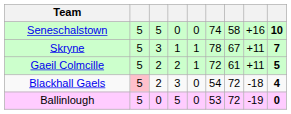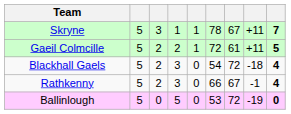 <table class="wikitable" style="text-align:center">
 <tr>
 <th style="width:175px;">Team</th>
 <th width="20"></th>
 <th width="20"></th>
 <th width="20"></th>
 <th width="20"></th>
 <th width="20"></th>
 <th width="20"></th>
 <th width="20"></th>
 <th width="20"></th>
-</tr>
-<tr style="background:#cfc;">
-<td><a href='#'>Seneschalstown</a></td>
-<td>5</td>
-<td>5</td>
-<td>0</td>
-<td>0</td>
-<td>74</td>
-<td>58</td>
-<td>+16</td>
-<td><strong>10</strong></td>
 </tr>
 <tr style="background:#cfc;">
 <td><a href='#'>Skryne</a></td>
 <td>5</td>
 <td>3</td>
 <td>1</td>
 <td>1</td>
 <td>78</td>
 <td>67</td>
 <td>+11</td>
 <td><strong>7</strong></td>
 </tr>
 <tr style="background:#cfc;">
 <td><a href='#'>Gaeil Colmcille</a></td>
 <td>5</td>
 <td>2</td>
 <td>2</td>
 <td>1</td>
 <td>72</td>
 <td>61</td>
 <td>+11</td>
 <td><strong>5</strong></td>
 </tr>
 <tr>
 <td><a href='#'>Blackhall Gaels</a></td>
-<td style="background: pink;">5</td>
+<td>5</td>
 <td>2</td>
 <td>3</td>
 <td>0</td>
 <td>54</td>
 <td>72</td>
 <td>-18</td>
+<td><strong>4</strong></td>
+</tr>
+<tr>
+<td><a href='#'>Rathkenny</a></td>
+<td>5</td>
+<td>2</td>
+<td>3</td>
+<td>0</td>
+<td>66</td>
+<td>67</td>
+<td>-1</td>
 <td><strong>4</strong></td>
 </tr>
 <tr style="background:#fcf;">
 <td>Ballinlough</td>
 <td>5</td>
 <td>0</td>
 <td>5</td>
 <td>0</td>
 <td>53</td>
 <td>72</td>
 <td>-19</td>
 <td><strong>0</strong></td>
 </tr>
 </table>
